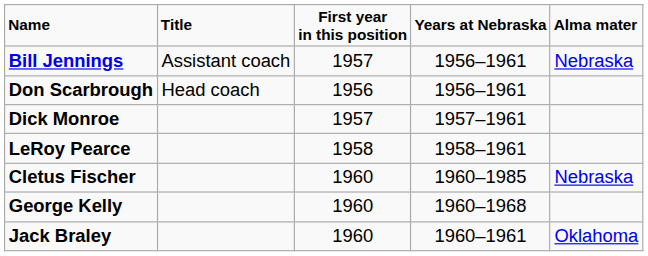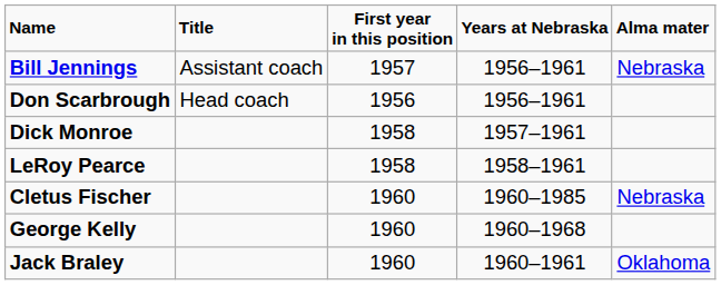 <table class="wikitable">
 <tr style="font-size:smaller">
 <td><strong>Name</strong></td>
 <td><strong>Title</strong></td>
 <td style="text-align:center;"><strong>First year<br>in this position</strong></td>
 <td style="text-align:center;"><strong>Years at Nebraska</strong></td>
 <td><strong>Alma mater</strong></td>
 </tr>
 <tr>
 <td><strong><a href='#'>Bill Jennings</a></strong></td>
 <td>Assistant coach</td>
 <td style="text-align:center;">1957</td>
 <td style="text-align:center;">1956–1961</td>
 <td><a href='#'>Nebraska</a></td>
 </tr>
 <tr>
 <td><strong>Don Scarbrough</strong></td>
 <td>Head coach</td>
 <td style="text-align:center;">1956</td>
 <td style="text-align:center;">1956–1961</td>
 <td></td>
 </tr>
 <tr>
 <td><strong>Dick Monroe</strong></td>
 <td></td>
-<td style="text-align:center;">1957</td>
+<td style="text-align:center;">1958</td>
 <td style="text-align:center;">1957–1961</td>
 <td></td>
 </tr>
 <tr>
 <td><strong>LeRoy Pearce</strong></td>
 <td></td>
 <td style="text-align:center;">1958</td>
 <td style="text-align:center;">1958–1961</td>
 <td></td>
 </tr>
 <tr>
 <td><strong>Cletus Fischer</strong></td>
 <td></td>
 <td style="text-align:center;">1960</td>
 <td style="text-align:center;">1960–1985</td>
 <td><a href='#'>Nebraska</a></td>
 </tr>
 <tr>
 <td><strong>George Kelly</strong></td>
 <td></td>
 <td style="text-align:center;">1960</td>
 <td style="text-align:center;">1960–1968</td>
 <td></td>
 </tr>
 <tr>
 <td><strong>Jack Braley</strong></td>
 <td></td>
 <td style="text-align:center;">1960</td>
 <td style="text-align:center;">1960–1961</td>
 <td><a href='#'>Oklahoma</a></td>
 </tr>
 </table>
